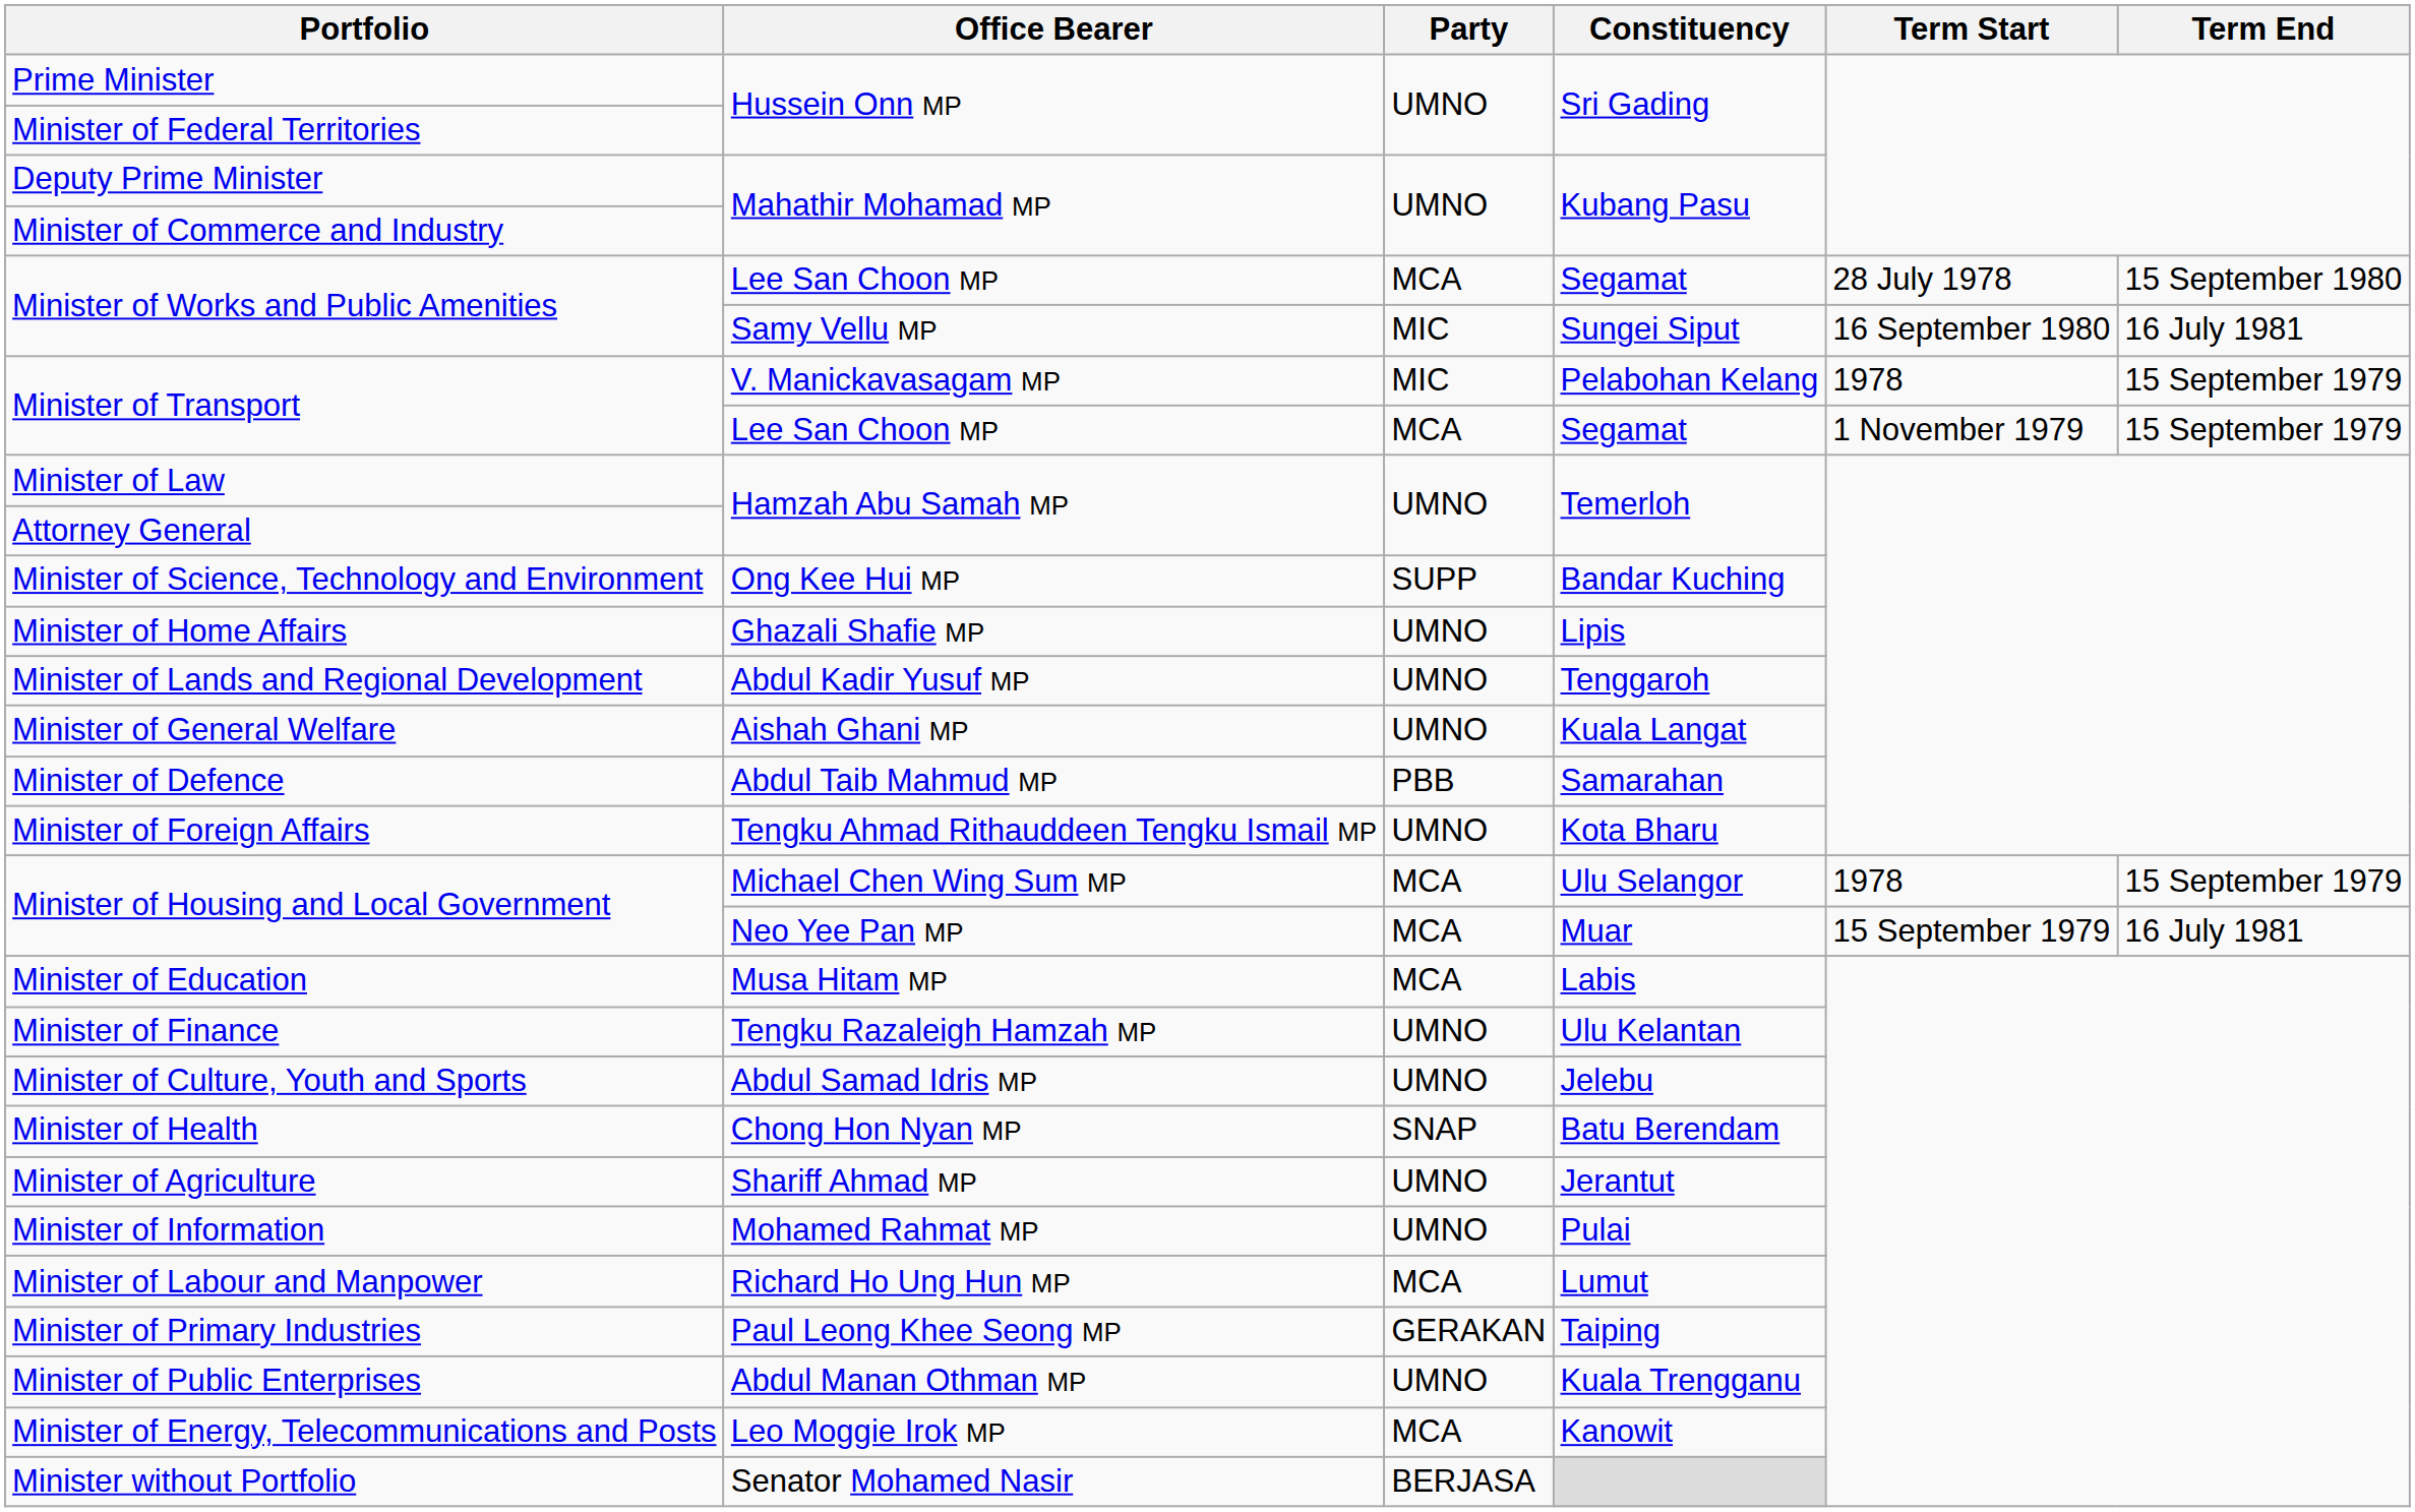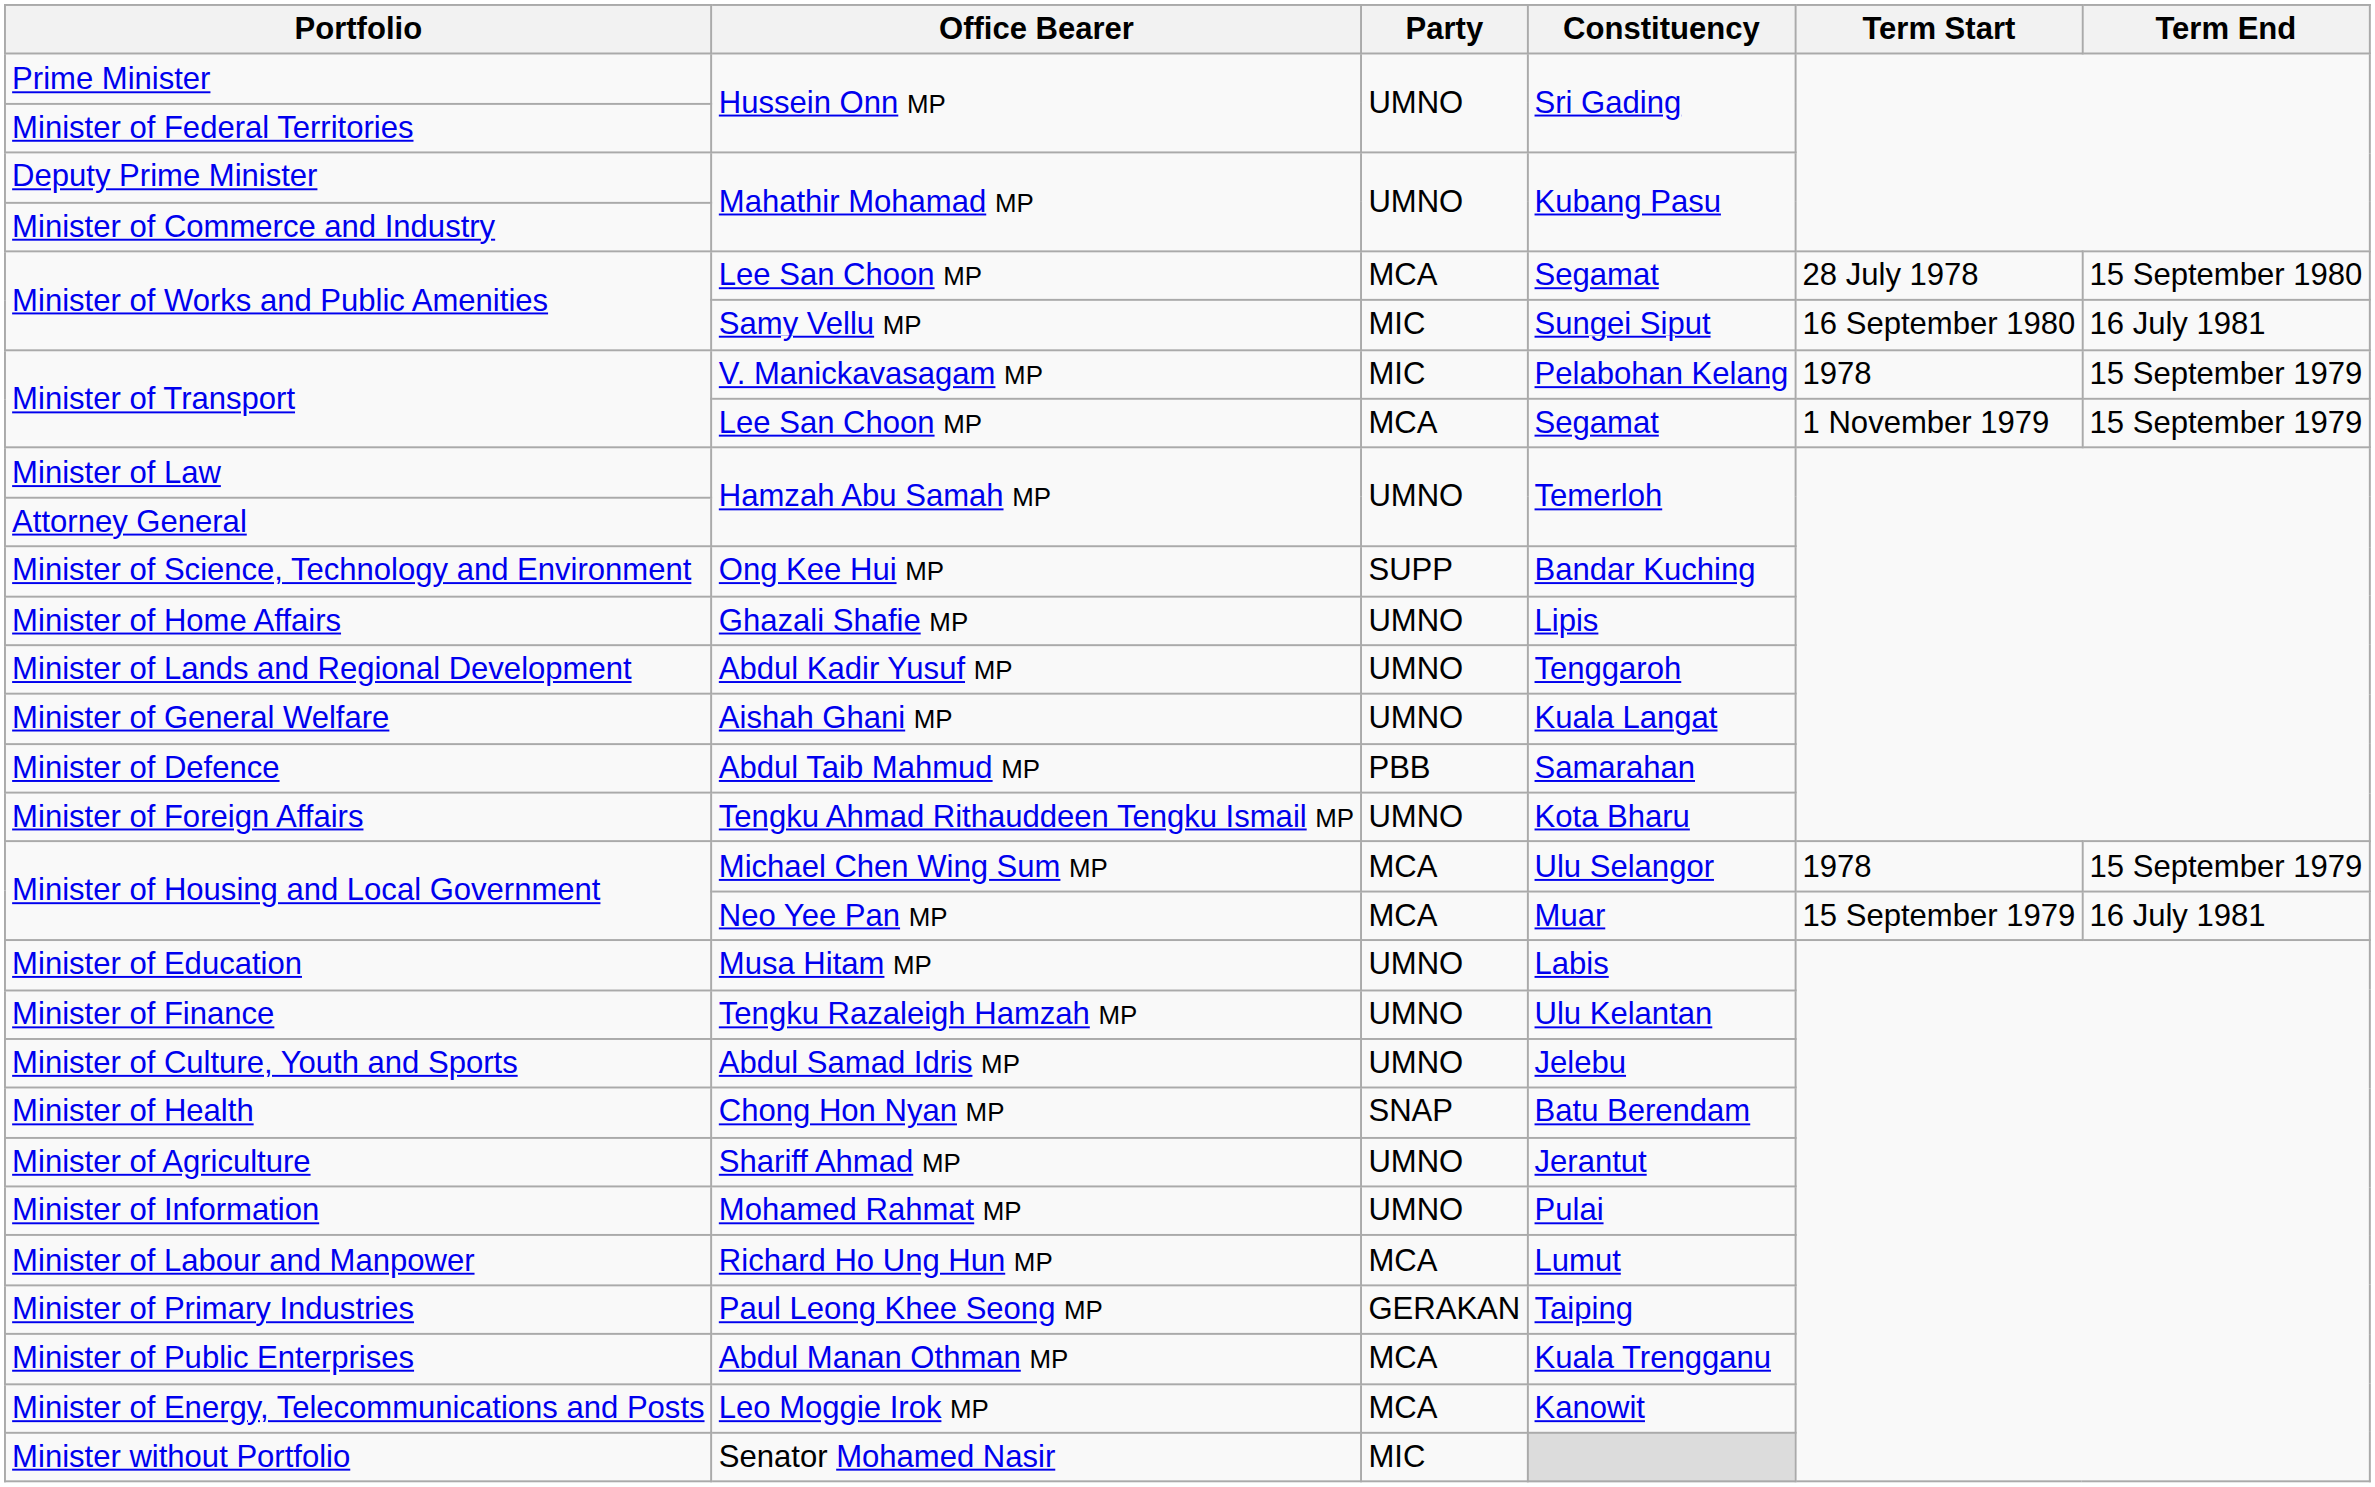 <table class="sortable wikitable">
 <tr>
 <th>Portfolio</th>
 <th>Office Bearer</th>
 <th>Party</th>
 <th>Constituency</th>
 <th>Term Start</th>
 <th>Term End</th>
 </tr>
 <tr>
 <td><a href='#'>Prime Minister</a></td>
 <td rowspan=2><a href='#'>Hussein Onn</a> <small>MP</small></td>
 <td rowspan=2>UMNO</td>
 <td rowspan=2><a href='#'>Sri Gading</a></td>
 </tr>
 <tr>
 <td><a href='#'>Minister of Federal Territories</a></td>
 </tr>
 <tr>
 <td><a href='#'>Deputy Prime Minister</a></td>
 <td rowspan=2><a href='#'>Mahathir Mohamad</a> <small>MP</small></td>
 <td rowspan=2>UMNO</td>
 <td rowspan=2><a href='#'>Kubang Pasu</a></td>
 </tr>
 <tr>
 <td><a href='#'>Minister of Commerce and Industry</a></td>
 </tr>
 <tr>
 <td rowspan=2><a href='#'>Minister of Works and Public Amenities</a></td>
 <td><a href='#'>Lee San Choon</a> <small>MP</small></td>
 <td>MCA</td>
 <td><a href='#'>Segamat</a></td>
 <td>28 July 1978</td>
 <td>15 September 1980</td>
 </tr>
 <tr>
 <td><a href='#'>Samy Vellu</a> <small>MP</small></td>
 <td>MIC</td>
 <td><a href='#'>Sungei Siput</a></td>
 <td>16 September 1980</td>
 <td>16 July 1981</td>
 </tr>
 <tr>
 <td rowspan=2><a href='#'>Minister of Transport</a></td>
 <td><a href='#'>V. Manickavasagam</a> <small>MP</small></td>
 <td>MIC</td>
 <td><a href='#'>Pelabohan Kelang</a></td>
 <td>1978</td>
 <td>15 September 1979</td>
 </tr>
 <tr>
 <td><a href='#'>Lee San Choon</a> <small>MP</small></td>
 <td>MCA</td>
 <td><a href='#'>Segamat</a></td>
 <td>1 November 1979</td>
 <td>15 September 1979</td>
 </tr>
 <tr>
 <td><a href='#'>Minister of Law</a></td>
 <td rowspan=2><a href='#'>Hamzah Abu Samah</a> <small>MP</small></td>
 <td rowspan=2>UMNO</td>
 <td rowspan=2><a href='#'>Temerloh</a></td>
 </tr>
 <tr>
 <td><a href='#'>Attorney General</a></td>
 </tr>
 <tr>
 <td><a href='#'>Minister of Science, Technology and Environment</a></td>
 <td><a href='#'>Ong Kee Hui</a> <small>MP</small></td>
 <td>SUPP</td>
 <td><a href='#'>Bandar Kuching</a></td>
 </tr>
 <tr>
 <td><a href='#'>Minister of Home Affairs</a></td>
 <td><a href='#'>Ghazali Shafie</a> <small>MP</small></td>
 <td>UMNO</td>
 <td><a href='#'>Lipis</a></td>
 </tr>
 <tr>
 <td><a href='#'>Minister of Lands and Regional Development</a></td>
 <td><a href='#'>Abdul Kadir Yusuf</a> <small>MP</small></td>
 <td>UMNO</td>
 <td><a href='#'>Tenggaroh</a></td>
 </tr>
 <tr>
 <td><a href='#'>Minister of General Welfare</a></td>
 <td><a href='#'>Aishah Ghani</a> <small>MP</small></td>
 <td>UMNO</td>
 <td><a href='#'>Kuala Langat</a></td>
 </tr>
 <tr>
 <td><a href='#'>Minister of Defence</a></td>
 <td><a href='#'>Abdul Taib Mahmud</a> <small>MP</small></td>
 <td>PBB</td>
 <td><a href='#'>Samarahan</a></td>
 </tr>
 <tr>
 <td><a href='#'>Minister of Foreign Affairs</a></td>
 <td><a href='#'>Tengku Ahmad Rithauddeen Tengku Ismail</a> <small>MP</small></td>
 <td>UMNO</td>
 <td><a href='#'>Kota Bharu</a></td>
 </tr>
 <tr>
 <td rowspan=2><a href='#'>Minister of Housing and Local Government</a></td>
 <td><a href='#'>Michael Chen Wing Sum</a> <small>MP</small></td>
 <td>MCA</td>
 <td><a href='#'>Ulu Selangor</a></td>
 <td>1978</td>
 <td>15 September 1979</td>
 </tr>
 <tr>
 <td><a href='#'>Neo Yee Pan</a> <small>MP</small></td>
 <td>MCA</td>
 <td><a href='#'>Muar</a></td>
 <td>15 September 1979</td>
 <td>16 July 1981</td>
 </tr>
 <tr>
 <td><a href='#'>Minister of Education</a></td>
 <td><a href='#'>Musa Hitam</a> <small>MP</small></td>
-<td>MCA</td>
+<td>UMNO</td>
 <td><a href='#'>Labis</a></td>
 </tr>
 <tr>
 <td><a href='#'>Minister of Finance</a></td>
 <td><a href='#'>Tengku Razaleigh Hamzah</a> <small>MP</small></td>
 <td>UMNO</td>
 <td><a href='#'>Ulu Kelantan</a></td>
 </tr>
 <tr>
 <td><a href='#'>Minister of Culture, Youth and Sports</a></td>
 <td><a href='#'>Abdul Samad Idris</a> <small>MP</small></td>
 <td>UMNO</td>
 <td><a href='#'>Jelebu</a></td>
 </tr>
 <tr>
 <td><a href='#'>Minister of Health</a></td>
 <td><a href='#'>Chong Hon Nyan</a> <small>MP</small></td>
 <td>SNAP</td>
 <td><a href='#'>Batu Berendam</a></td>
 </tr>
 <tr>
 <td><a href='#'>Minister of Agriculture</a></td>
 <td><a href='#'>Shariff Ahmad</a> <small>MP</small></td>
 <td>UMNO</td>
 <td><a href='#'>Jerantut</a></td>
 </tr>
 <tr>
 <td><a href='#'>Minister of Information</a></td>
 <td><a href='#'>Mohamed Rahmat</a> <small>MP</small></td>
 <td>UMNO</td>
 <td><a href='#'>Pulai</a></td>
 </tr>
 <tr>
 <td><a href='#'>Minister of Labour and Manpower</a></td>
 <td><a href='#'>Richard Ho Ung Hun</a> <small>MP</small></td>
 <td>MCA</td>
 <td><a href='#'>Lumut</a></td>
 </tr>
 <tr>
 <td><a href='#'>Minister of Primary Industries</a></td>
 <td><a href='#'>Paul Leong Khee Seong</a> <small>MP</small></td>
 <td>GERAKAN</td>
 <td><a href='#'>Taiping</a></td>
 </tr>
 <tr>
 <td><a href='#'>Minister of Public Enterprises</a></td>
 <td><a href='#'>Abdul Manan Othman</a> <small>MP</small></td>
-<td>UMNO</td>
+<td>MCA</td>
 <td><a href='#'>Kuala Trengganu</a></td>
 </tr>
 <tr>
 <td><a href='#'>Minister of Energy, Telecommunications and Posts</a></td>
 <td><a href='#'>Leo Moggie Irok</a> <small>MP</small></td>
 <td>MCA</td>
 <td><a href='#'>Kanowit</a></td>
 </tr>
 <tr>
 <td><a href='#'>Minister without Portfolio</a></td>
 <td>Senator <a href='#'>Mohamed Nasir</a></td>
-<td>BERJASA</td>
+<td>MIC</td>
 <td bgcolor=dcdcdc></td>
 </tr>
 </table>
